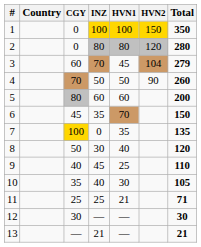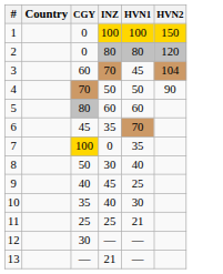 <table class="wikitable sortable" style="text-align:center;">
 <tr>
 <th>#</th>
 <th>Country</th>
 <th><small>CGY</small></th>
 <th><small>INZ</small></th>
 <th><small>HVN1</small></th>
 <th><small>HVN2</small></th>
-<th>Total</th>
 </tr>
 <tr>
 <td>1</td>
 <td align=left></td>
 <td>0</td>
 <td bgcolor=gold>100</td>
 <td bgcolor=gold>100</td>
 <td bgcolor=gold>150</td>
-<td><strong>350</strong></td>
 </tr>
 <tr>
 <td>2</td>
 <td align=left></td>
 <td>0</td>
 <td bgcolor=silver>80</td>
 <td bgcolor=silver>80</td>
 <td bgcolor=silver>120</td>
-<td><strong>280</strong></td>
 </tr>
 <tr>
 <td>3</td>
 <td align=left></td>
 <td>60</td>
 <td bgcolor=cc9966>70</td>
 <td>45</td>
 <td bgcolor=cc9966>104</td>
-<td><strong>279</strong></td>
 </tr>
 <tr>
 <td>4</td>
 <td align=left></td>
 <td bgcolor=cc9966>70</td>
 <td>50</td>
 <td>50</td>
 <td>90</td>
-<td><strong>260</strong></td>
 </tr>
 <tr>
 <td>5</td>
 <td align=left></td>
 <td bgcolor=silver>80</td>
 <td>60</td>
 <td>60</td>
 <td></td>
-<td><strong>200</strong></td>
 </tr>
 <tr>
 <td>6</td>
 <td align=left></td>
 <td>45</td>
 <td>35</td>
 <td bgcolor=cc9966>70</td>
 <td></td>
-<td><strong>150</strong></td>
 </tr>
 <tr>
 <td>7</td>
 <td align=left></td>
 <td bgcolor=gold>100</td>
 <td>0</td>
 <td>35</td>
 <td></td>
-<td><strong>135</strong></td>
 </tr>
 <tr>
 <td>8</td>
 <td align=left></td>
 <td>50</td>
 <td>30</td>
 <td>40</td>
 <td></td>
-<td><strong>120</strong></td>
 </tr>
 <tr>
 <td>9</td>
 <td align=left></td>
 <td>40</td>
 <td>45</td>
 <td>25</td>
 <td></td>
-<td><strong>110</strong></td>
 </tr>
 <tr>
 <td>10</td>
 <td align=left></td>
 <td>35</td>
 <td>40</td>
 <td>30</td>
 <td></td>
-<td><strong>105</strong></td>
 </tr>
 <tr>
 <td>11</td>
 <td align=left></td>
 <td>25</td>
 <td>25</td>
 <td>21</td>
 <td></td>
-<td><strong>71</strong></td>
 </tr>
 <tr>
 <td>12</td>
 <td align=left></td>
 <td>30</td>
 <td>—</td>
 <td>—</td>
 <td></td>
-<td><strong>30</strong></td>
 </tr>
 <tr>
 <td>13</td>
 <td align=left></td>
 <td>—</td>
 <td>21</td>
 <td>—</td>
 <td></td>
-<td><strong>21</strong></td>
 </tr>
 </table>
